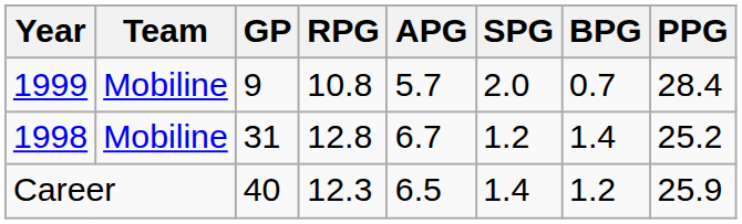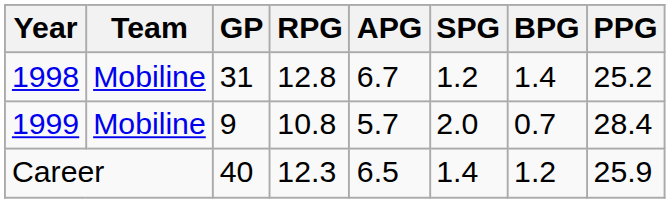 <table class="wikitable sortable">
 <tr>
 <th>Year</th>
 <th>Team</th>
 <th>GP</th>
 <th>RPG</th>
 <th>APG</th>
 <th>SPG</th>
 <th>BPG</th>
 <th>PPG</th>
 </tr>
 <tr>
+<td><a href='#'>1998</a></td>
+<td><a href='#'>Mobiline</a></td>
+<td>31</td>
+<td>12.8</td>
+<td>6.7</td>
+<td>1.2</td>
+<td>1.4</td>
+<td>25.2</td>
+</tr>
+<tr>
 <td><a href='#'>1999</a></td>
 <td><a href='#'>Mobiline</a></td>
 <td>9</td>
 <td>10.8</td>
 <td>5.7</td>
 <td>2.0</td>
 <td>0.7</td>
 <td>28.4</td>
-</tr>
-<tr>
-<td><a href='#'>1998</a></td>
-<td><a href='#'>Mobiline</a></td>
-<td>31</td>
-<td>12.8</td>
-<td>6.7</td>
-<td>1.2</td>
-<td>1.4</td>
-<td>25.2</td>
 </tr>
 <tr>
 <td colspan="2">Career</td>
 <td>40</td>
 <td>12.3</td>
 <td>6.5</td>
 <td>1.4</td>
 <td>1.2</td>
 <td>25.9</td>
 </tr>
 </table>
